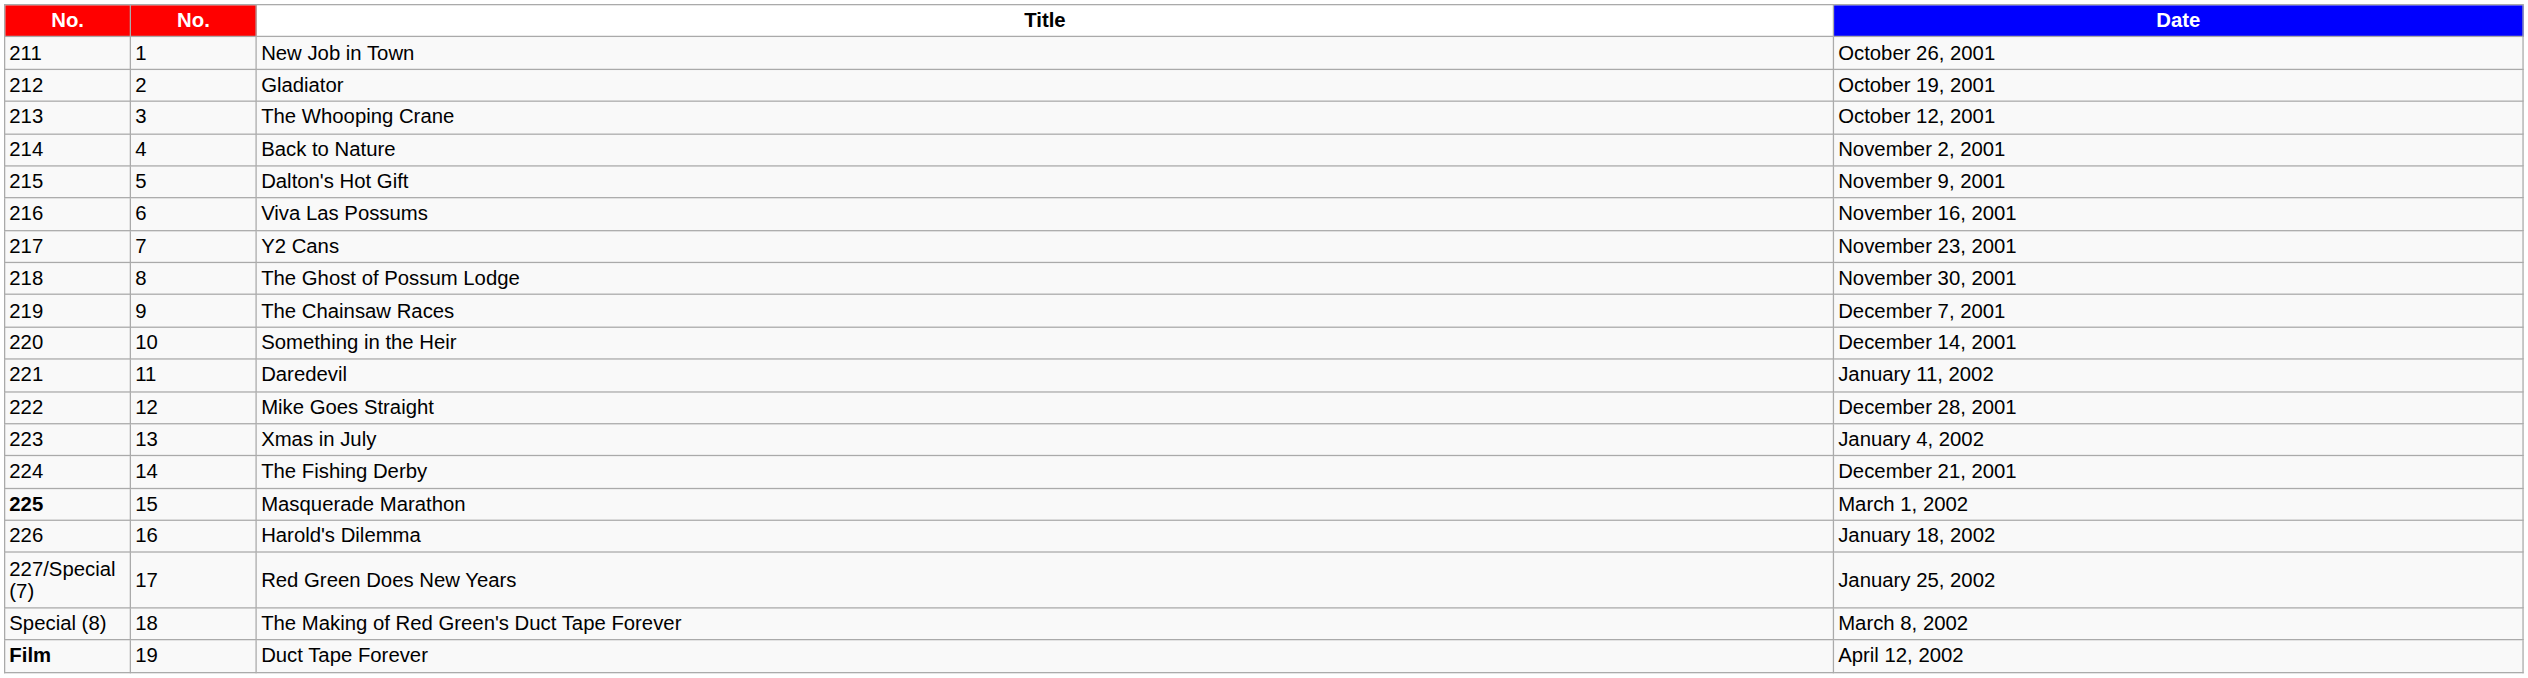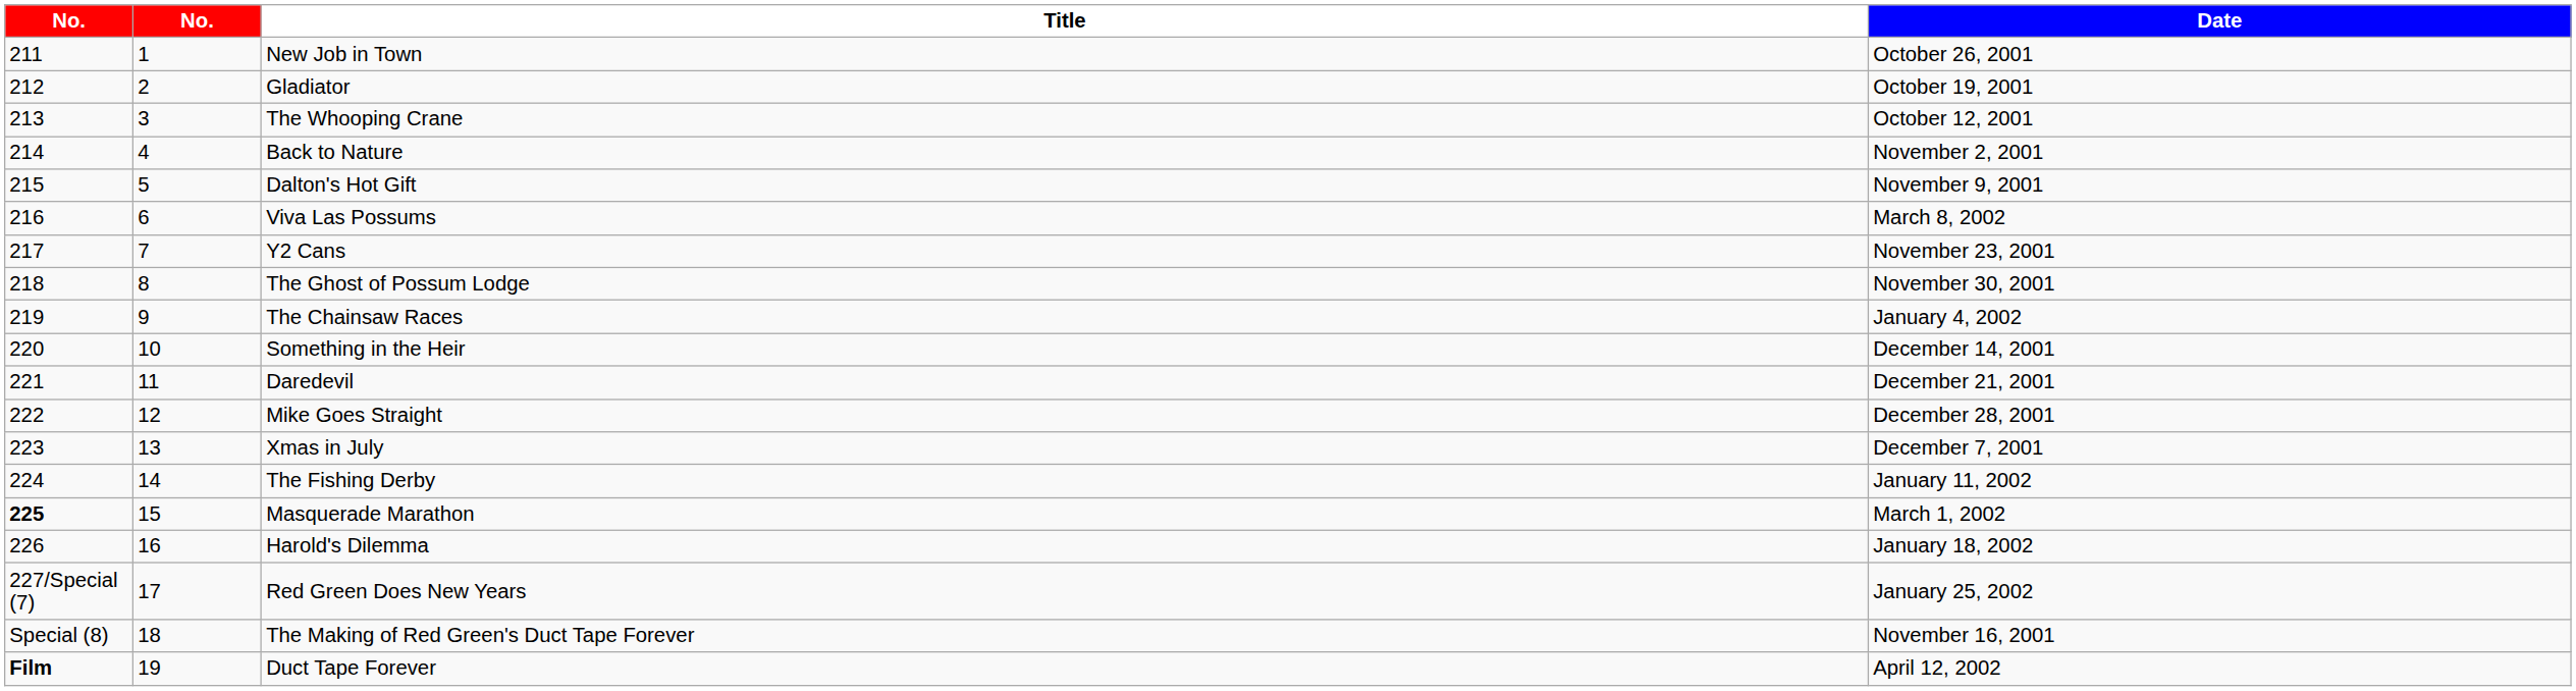 <table class="wikitable plainrowheaders" style="width:100%; margin:auto;">
 <tr>
 <th style="background:red; color:#FFFFFF; width:5%">No.</th>
 <th style="background:red; color:#FFFFFF; width:5%">No.</th>
 <th style="background:white; color:#black">Title</th>
 <th style="background:blue; color:#FFFFFF">Date</th>
 </tr>
 <tr>
 <td>211</td>
 <td>1</td>
 <td>New Job in Town</td>
 <td>October 26, 2001</td>
 </tr>
 <tr>
 <td>212</td>
 <td>2</td>
 <td>Gladiator</td>
 <td>October 19, 2001</td>
 </tr>
 <tr>
 <td>213</td>
 <td>3</td>
 <td>The Whooping Crane</td>
 <td>October 12, 2001</td>
 </tr>
 <tr>
 <td>214</td>
 <td>4</td>
 <td>Back to Nature</td>
 <td>November 2, 2001</td>
 </tr>
 <tr>
 <td>215</td>
 <td>5</td>
 <td>Dalton's Hot Gift</td>
 <td>November 9, 2001</td>
 </tr>
 <tr>
 <td>216</td>
 <td>6</td>
 <td>Viva Las Possums</td>
-<td>November 16, 2001</td>
+<td>March 8, 2002</td>
 </tr>
 <tr>
 <td>217</td>
 <td>7</td>
 <td>Y2 Cans</td>
 <td>November 23, 2001</td>
 </tr>
 <tr>
 <td>218</td>
 <td>8</td>
 <td>The Ghost of Possum Lodge</td>
 <td>November 30, 2001</td>
 </tr>
 <tr>
 <td>219</td>
 <td>9</td>
 <td>The Chainsaw Races</td>
-<td>December 7, 2001</td>
+<td>January 4, 2002</td>
 </tr>
 <tr>
 <td>220</td>
 <td>10</td>
 <td>Something in the Heir</td>
 <td>December 14, 2001</td>
 </tr>
 <tr>
 <td>221</td>
 <td>11</td>
 <td>Daredevil</td>
-<td>January 11, 2002</td>
+<td>December 21, 2001</td>
 </tr>
 <tr>
 <td>222</td>
 <td>12</td>
 <td>Mike Goes Straight</td>
 <td>December 28, 2001</td>
 </tr>
 <tr>
 <td>223</td>
 <td>13</td>
 <td>Xmas in July</td>
-<td>January 4, 2002</td>
+<td>December 7, 2001</td>
 </tr>
 <tr>
 <td>224</td>
 <td>14</td>
 <td>The Fishing Derby</td>
-<td>December 21, 2001</td>
+<td>January 11, 2002</td>
 </tr>
 <tr>
 <td><strong>225</strong></td>
 <td>15</td>
 <td>Masquerade Marathon</td>
 <td>March 1, 2002</td>
 </tr>
 <tr>
 <td>226</td>
 <td>16</td>
 <td>Harold's Dilemma</td>
 <td>January 18, 2002</td>
 </tr>
 <tr>
 <td>227/Special (7)</td>
 <td>17</td>
 <td>Red Green Does New Years</td>
 <td>January 25, 2002</td>
 </tr>
 <tr>
 <td>Special (8)</td>
 <td>18</td>
 <td>The Making of Red Green's Duct Tape Forever</td>
-<td>March 8, 2002</td>
+<td>November 16, 2001</td>
 </tr>
 <tr>
 <td><strong>Film</strong></td>
 <td>19</td>
 <td>Duct Tape Forever</td>
 <td>April 12, 2002</td>
 </tr>
 </table>
